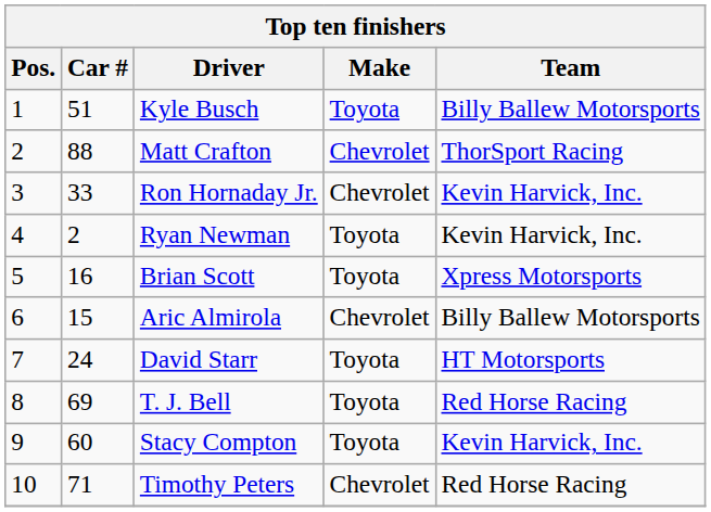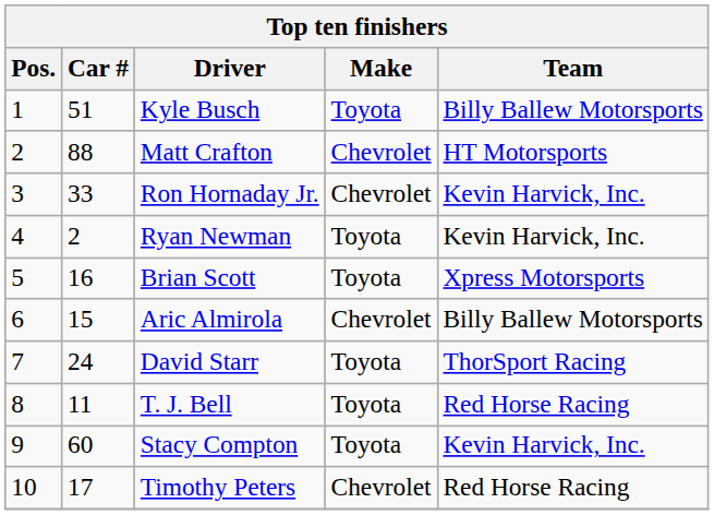 <table class="wikitable" style="font-size: 90%">
 <tr>
 <th colspan=9>Top ten finishers</th>
 </tr>
 <tr>
 <th>Pos.</th>
 <th>Car #</th>
 <th>Driver</th>
 <th>Make</th>
 <th>Team</th>
 </tr>
 <tr>
 <td>1</td>
 <td>51</td>
 <td><a href='#'>Kyle Busch</a></td>
 <td><a href='#'>Toyota</a></td>
 <td><a href='#'>Billy Ballew Motorsports</a></td>
 </tr>
 <tr>
 <td>2</td>
 <td>88</td>
 <td><a href='#'>Matt Crafton</a></td>
 <td><a href='#'>Chevrolet</a></td>
-<td><a href='#'>ThorSport Racing</a></td>
+<td><a href='#'>HT Motorsports</a></td>
 </tr>
 <tr>
 <td>3</td>
 <td>33</td>
 <td><a href='#'>Ron Hornaday Jr.</a></td>
 <td>Chevrolet</td>
 <td><a href='#'>Kevin Harvick, Inc.</a></td>
 </tr>
 <tr>
 <td>4</td>
 <td>2</td>
 <td><a href='#'>Ryan Newman</a></td>
 <td>Toyota</td>
 <td>Kevin Harvick, Inc.</td>
 </tr>
 <tr>
 <td>5</td>
 <td>16</td>
 <td><a href='#'>Brian Scott</a></td>
 <td>Toyota</td>
 <td><a href='#'>Xpress Motorsports</a></td>
 </tr>
 <tr>
 <td>6</td>
 <td>15</td>
 <td><a href='#'>Aric Almirola</a></td>
 <td>Chevrolet</td>
 <td>Billy Ballew Motorsports</td>
 </tr>
 <tr>
 <td>7</td>
 <td>24</td>
 <td><a href='#'>David Starr</a></td>
 <td>Toyota</td>
-<td><a href='#'>HT Motorsports</a></td>
+<td><a href='#'>ThorSport Racing</a></td>
 </tr>
 <tr>
 <td>8</td>
-<td>69</td>
+<td>11</td>
 <td><a href='#'>T. J. Bell</a></td>
 <td>Toyota</td>
 <td><a href='#'>Red Horse Racing</a></td>
 </tr>
 <tr>
 <td>9</td>
 <td>60</td>
 <td><a href='#'>Stacy Compton</a></td>
 <td>Toyota</td>
 <td><a href='#'>Kevin Harvick, Inc.</a></td>
 </tr>
 <tr>
 <td>10</td>
-<td>71</td>
+<td>17</td>
 <td><a href='#'>Timothy Peters</a></td>
 <td>Chevrolet</td>
 <td>Red Horse Racing</td>
 </tr>
 <tr>
 </tr>
 </table>
